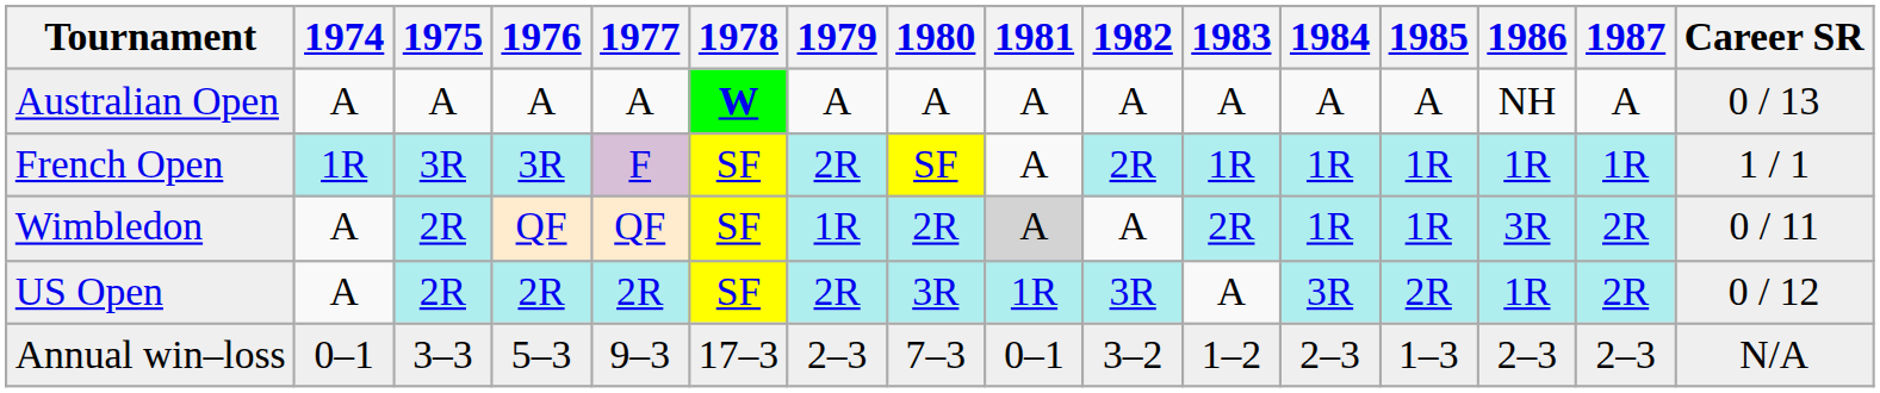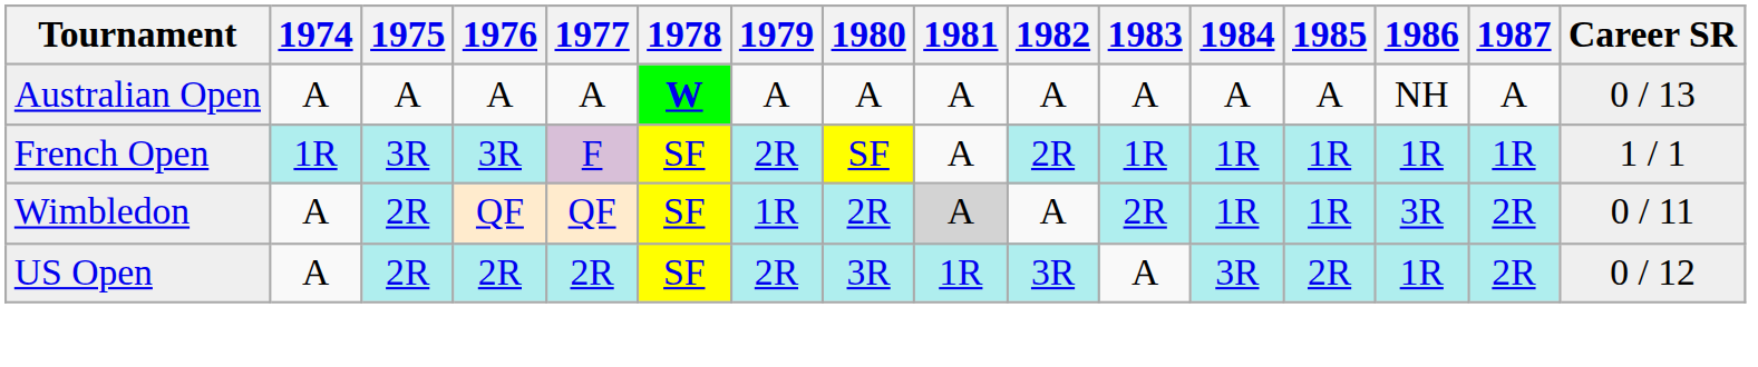 <table class="wikitable">
 <tr style="background:#efefef;">
 <th>Tournament</th>
 <th><a href='#'>1974</a></th>
 <th><a href='#'>1975</a></th>
 <th><a href='#'>1976</a></th>
 <th><a href='#'>1977</a></th>
 <th><a href='#'>1978</a></th>
 <th><a href='#'>1979</a></th>
 <th><a href='#'>1980</a></th>
 <th><a href='#'>1981</a></th>
 <th><a href='#'>1982</a></th>
 <th><a href='#'>1983</a></th>
 <th><a href='#'>1984</a></th>
 <th><a href='#'>1985</a></th>
 <th><a href='#'>1986</a></th>
 <th><a href='#'>1987</a></th>
 <th>Career SR</th>
 </tr>
 <tr>
 <td style="background:#EFEFEF;"><a href='#'>Australian Open</a></td>
 <td style="text-align:center;">A</td>
 <td style="text-align:center;">A</td>
 <td style="text-align:center;">A</td>
 <td style="text-align:center;">A</td>
 <td style="text-align:center; background:#0f0;"><a href='#'><strong>W</strong></a></td>
 <td style="text-align:center;">A</td>
 <td style="text-align:center;">A</td>
 <td style="text-align:center;">A</td>
 <td style="text-align:center;">A</td>
 <td style="text-align:center;">A</td>
 <td style="text-align:center;">A</td>
 <td style="text-align:center;">A</td>
 <td style="text-align:center;">NH</td>
 <td style="text-align:center;">A</td>
 <td style="text-align:center; background:#efefef;">0 / 13</td>
 </tr>
 <tr>
 <td style="background:#EFEFEF;"><a href='#'>French Open</a></td>
 <td style="text-align:center; background:#afeeee;"><a href='#'>1R</a></td>
 <td style="text-align:center; background:#afeeee;"><a href='#'>3R</a></td>
 <td style="text-align:center; background:#afeeee;"><a href='#'>3R</a></td>
 <td style="text-align:center; background:thistle;"><a href='#'>F</a></td>
 <td style="text-align:center; background:yellow;"><a href='#'>SF</a></td>
 <td style="text-align:center; background:#afeeee;"><a href='#'>2R</a></td>
 <td style="text-align:center; background:yellow;"><a href='#'>SF</a></td>
 <td style="text-align:center;">A</td>
 <td style="text-align:center; background:#afeeee;"><a href='#'>2R</a></td>
 <td style="text-align:center; background:#afeeee;"><a href='#'>1R</a></td>
 <td style="text-align:center; background:#afeeee;"><a href='#'>1R</a></td>
 <td style="text-align:center; background:#afeeee;"><a href='#'>1R</a></td>
 <td style="text-align:center; background:#afeeee;"><a href='#'>1R</a></td>
 <td style="text-align:center; background:#afeeee;"><a href='#'>1R</a></td>
 <td style="text-align:center; background:#efefef;">1 / 1</td>
 </tr>
 <tr>
 <td style="background:#EFEFEF;"><a href='#'>Wimbledon</a></td>
 <td style="text-align:center;">A</td>
 <td style="text-align:center; background:#afeeee;"><a href='#'>2R</a></td>
 <td style="text-align:center; background:#ffebcd;"><a href='#'>QF</a></td>
 <td style="text-align:center; background:#ffebcd;"><a href='#'>QF</a></td>
 <td style="text-align:center; background:yellow;"><a href='#'>SF</a></td>
 <td style="text-align:center; background:#afeeee;"><a href='#'>1R</a></td>
 <td style="text-align:center; background:#afeeee;"><a href='#'>2R</a></td>
 <td style="background: lightgrey; text-align:center;">A</td>
 <td style="text-align:center;">A</td>
 <td style="text-align:center; background:#afeeee;"><a href='#'>2R</a></td>
 <td style="text-align:center; background:#afeeee;"><a href='#'>1R</a></td>
 <td style="text-align:center; background:#afeeee;"><a href='#'>1R</a></td>
 <td style="text-align:center; background:#afeeee;"><a href='#'>3R</a></td>
 <td style="text-align:center; background:#afeeee;"><a href='#'>2R</a></td>
 <td style="text-align:center; background:#efefef;">0 / 11</td>
 </tr>
 <tr>
 <td style="background:#EFEFEF;"><a href='#'>US Open</a></td>
 <td style="text-align:center;">A</td>
 <td style="text-align:center; background:#afeeee;"><a href='#'>2R</a></td>
 <td style="text-align:center; background:#afeeee;"><a href='#'>2R</a></td>
 <td style="text-align:center; background:#afeeee;"><a href='#'>2R</a></td>
 <td style="text-align:center; background:yellow;"><a href='#'>SF</a></td>
 <td style="text-align:center; background:#afeeee;"><a href='#'>2R</a></td>
 <td style="text-align:center; background:#afeeee;"><a href='#'>3R</a></td>
 <td style="text-align:center; background:#afeeee;"><a href='#'>1R</a></td>
 <td style="text-align:center; background:#afeeee;"><a href='#'>3R</a></td>
 <td style="text-align:center;">A</td>
 <td style="text-align:center; background:#afeeee;"><a href='#'>3R</a></td>
 <td style="text-align:center; background:#afeeee;"><a href='#'>2R</a></td>
 <td style="text-align:center; background:#afeeee;"><a href='#'>1R</a></td>
 <td style="text-align:center; background:#afeeee;"><a href='#'>2R</a></td>
 <td style="text-align:center; background:#efefef;">0 / 12</td>
 </tr>
-<tr>
-<td style="background:#EFEFEF;">Annual win–loss</td>
-<td style="text-align:center; background:#efefef;">0–1</td>
-<td style="text-align:center; background:#efefef;">3–3</td>
-<td style="text-align:center; background:#efefef;">5–3</td>
-<td style="text-align:center; background:#efefef;">9–3</td>
-<td style="text-align:center; background:#efefef;">17–3</td>
-<td style="text-align:center; background:#efefef;">2–3</td>
-<td style="text-align:center; background:#efefef;">7–3</td>
-<td style="text-align:center; background:#efefef;">0–1</td>
-<td style="text-align:center; background:#efefef;">3–2</td>
-<td style="text-align:center; background:#efefef;">1–2</td>
-<td style="text-align:center; background:#efefef;">2–3</td>
-<td style="text-align:center; background:#efefef;">1–3</td>
-<td style="text-align:center; background:#efefef;">2–3</td>
-<td style="text-align:center; background:#efefef;">2–3</td>
-<td style="text-align:center; background:#efefef;">N/A</td>
-</tr>
 </table>
